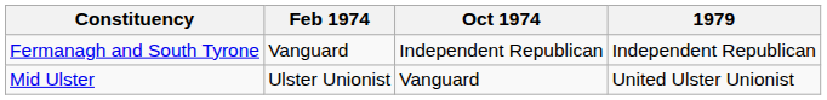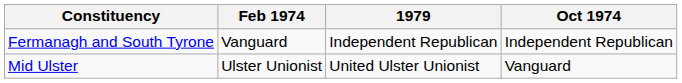 <table class="wikitable">
 <tr>
 <th>Constituency</th>
 <th>Feb 1974</th>
+<th>1979</th>
 <th>Oct 1974</th>
-<th>1979</th>
 </tr>
 <tr>
 <td><a href='#'>Fermanagh and South Tyrone</a></td>
 <td bgcolor=>Vanguard</td>
 <td bgcolor=>Independent Republican</td>
 <td bgcolor=>Independent Republican</td>
 </tr>
 <tr>
 <td><a href='#'>Mid Ulster</a></td>
 <td bgcolor=>Ulster Unionist</td>
+<td bgcolor=>United Ulster Unionist</td>
 <td bgcolor=>Vanguard</td>
-<td bgcolor=>United Ulster Unionist</td>
 </tr>
 </table>
